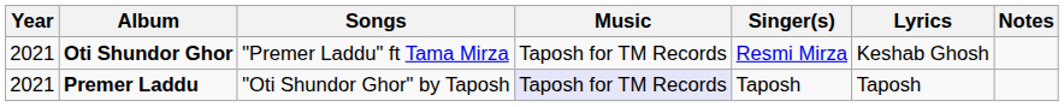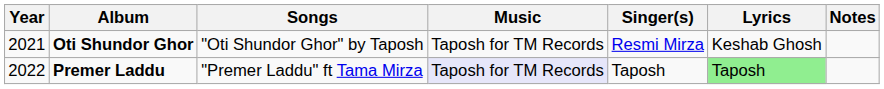 <table class="wikitable sortable">
 <tr>
 <th>Year</th>
 <th>Album</th>
 <th>Songs</th>
 <th>Music</th>
 <th>Singer(s)</th>
 <th>Lyrics</th>
 <th>Notes</th>
 </tr>
 <tr>
 <td rowspan="1">2021</td>
 <td rowspan="1"><strong>Oti Shundor Ghor</strong></td>
-<td>"Premer Laddu" ft <a href='#'>Tama Mirza</a></td>
+<td>"Oti Shundor Ghor" by Taposh</td>
 <td rowspan="1">Taposh for TM Records</td>
 <td><a href='#'>Resmi Mirza</a></td>
 <td>Keshab Ghosh</td>
 <td rowspan="1"></td>
 </tr>
 <tr>
-<td rowspan="1">2021</td>
+<td rowspan="1">2022</td>
 <td rowspan="1"><strong>Premer Laddu</strong></td>
-<td>"Oti Shundor Ghor" by Taposh</td>
+<td>"Premer Laddu" ft <a href='#'>Tama Mirza</a></td>
 <td rowspan="1" style="background: lavender;">Taposh for TM Records</td>
 <td>Taposh</td>
-<td>Taposh</td>
+<td style="background: lightgreen;">Taposh</td>
 <td rowspan="1"></td>
 </tr>
 </table>
